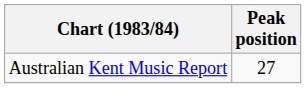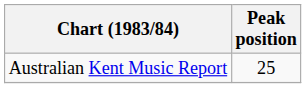 <table class="wikitable sortable" style="text-align:center;">
 <tr>
 <th>Chart (1983/84)</th>
 <th>Peak<br>position</th>
 </tr>
 <tr>
 <td align="left">Australian <a href='#'>Kent Music Report</a></td>
-<td>27</td>
+<td>25</td>
 </tr>
 <tr>
 </tr>
 </table>
